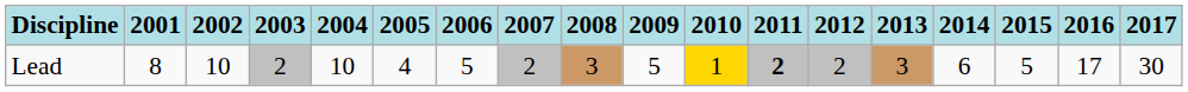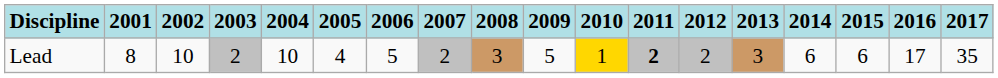 <table class="wikitable" style="text-align: center;">
 <tr>
 <th style="background: #b0e0e6;">Discipline</th>
 <th style="background: #b0e0e6;">2001</th>
 <th style="background: #b0e0e6;">2002</th>
 <th style="background: #b0e0e6;">2003</th>
 <th style="background: #b0e0e6;">2004</th>
 <th style="background: #b0e0e6;">2005</th>
 <th style="background: #b0e0e6;">2006</th>
 <th style="background: #b0e0e6;">2007</th>
 <th style="background: #b0e0e6;">2008</th>
 <th style="background: #b0e0e6;">2009</th>
 <th style="background: #b0e0e6;">2010</th>
 <th style="background: #b0e0e6;">2011</th>
 <th style="background: #b0e0e6;">2012</th>
 <th style="background: #b0e0e6;">2013</th>
 <th style="background: #b0e0e6;">2014</th>
 <th style="background: #b0e0e6;">2015</th>
 <th style="background: #b0e0e6;">2016</th>
 <th style="background: #b0e0e6;">2017</th>
 </tr>
 <tr>
 <td align="left">Lead</td>
 <td>8</td>
 <td>10</td>
 <td style="background: silver;">2</td>
 <td>10</td>
 <td>4</td>
 <td>5</td>
 <td style="background: silver;">2</td>
 <td style="background: #cc9966;">3</td>
 <td>5</td>
 <td style="background: gold;">1</td>
 <td style="background: silver;"><strong>2</strong></td>
 <td style="background: silver;">2</td>
 <td style="background: #cc9966;">3</td>
 <td>6</td>
-<td>5</td>
+<td>6</td>
 <td>17</td>
-<td>30</td>
+<td>35</td>
 </tr>
 </table>
